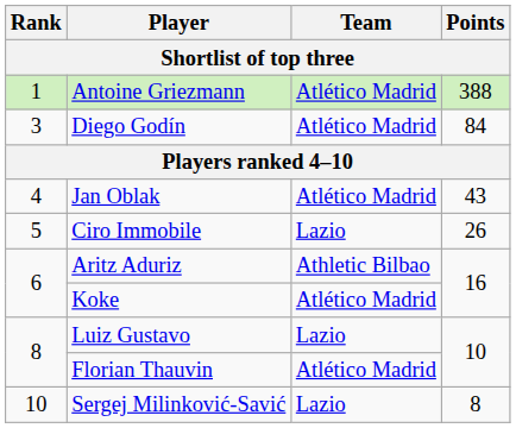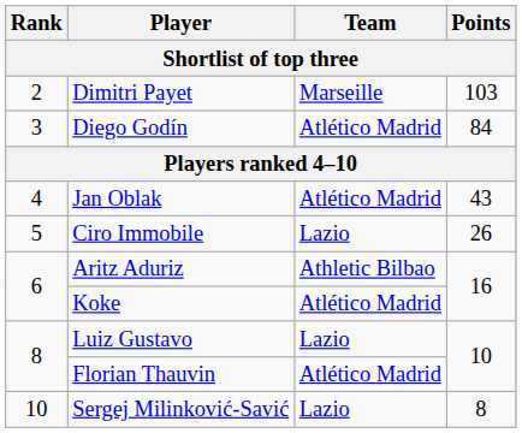 <table class="wikitable" style="text-align:center">
 <tr>
 <th>Rank</th>
 <th>Player</th>
 <th>Team</th>
 <th>Points</th>
 </tr>
 <tr>
 <th colspan=4>Shortlist of top three</th>
 </tr>
-<tr bgcolor="#D0F0C0">
-<td>1</td>
-<td align=left> <a href='#'>Antoine Griezmann</a></td>
-<td align=left> <a href='#'>Atlético Madrid</a></td>
-<td>388</td>
+<tr>
+<td>2</td>
+<td align=left> <a href='#'>Dimitri Payet</a></td>
+<td align=left> <a href='#'>Marseille</a></td>
+<td>103</td>
 </tr>
 <tr>
 <td>3</td>
 <td align=left> <a href='#'>Diego Godín</a></td>
 <td align=left> <a href='#'>Atlético Madrid</a></td>
 <td>84</td>
 </tr>
 <tr>
 <th colspan=4>Players ranked 4–10</th>
 </tr>
 <tr>
 <td>4</td>
 <td align=left> <a href='#'>Jan Oblak</a></td>
 <td align=left> <a href='#'>Atlético Madrid</a></td>
 <td>43</td>
 </tr>
 <tr>
 <td>5</td>
 <td align=left> <a href='#'>Ciro Immobile</a></td>
 <td align=left> <a href='#'>Lazio</a></td>
 <td>26</td>
 </tr>
 <tr>
 <td rowspan=2>6</td>
 <td align=left> <a href='#'>Aritz Aduriz</a></td>
 <td align=left> <a href='#'>Athletic Bilbao</a></td>
 <td rowspan=2>16</td>
 </tr>
 <tr>
 <td align=left> <a href='#'>Koke</a></td>
 <td align=left> <a href='#'>Atlético Madrid</a></td>
 </tr>
 <tr>
 <td rowspan=2>8</td>
 <td align=left> <a href='#'>Luiz Gustavo</a></td>
 <td align=left> <a href='#'>Lazio</a></td>
 <td rowspan=2>10</td>
 </tr>
 <tr>
 <td align=left> <a href='#'>Florian Thauvin</a></td>
 <td align=left> <a href='#'>Atlético Madrid</a></td>
 </tr>
 <tr>
 <td>10</td>
 <td align=left> <a href='#'>Sergej Milinković-Savić</a></td>
 <td align=left> <a href='#'>Lazio</a></td>
 <td>8</td>
 </tr>
 </table>
